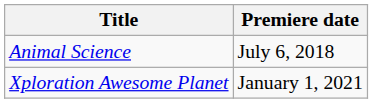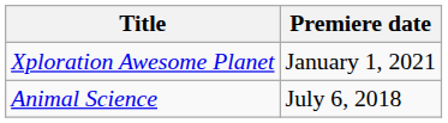 <table class="wikitable sortable">
 <tr>
 <th>Title</th>
 <th>Premiere date</th>
 </tr>
 <tr>
+<td><em><a href='#'>Xploration Awesome Planet</a></em></td>
+<td>January 1, 2021</td>
+</tr>
+<tr>
 <td><em><a href='#'>Animal Science</a></em></td>
 <td>July 6, 2018</td>
 </tr>
-<tr>
-<td><em><a href='#'>Xploration Awesome Planet</a></em></td>
-<td>January 1, 2021</td>
-</tr>
 </table>
